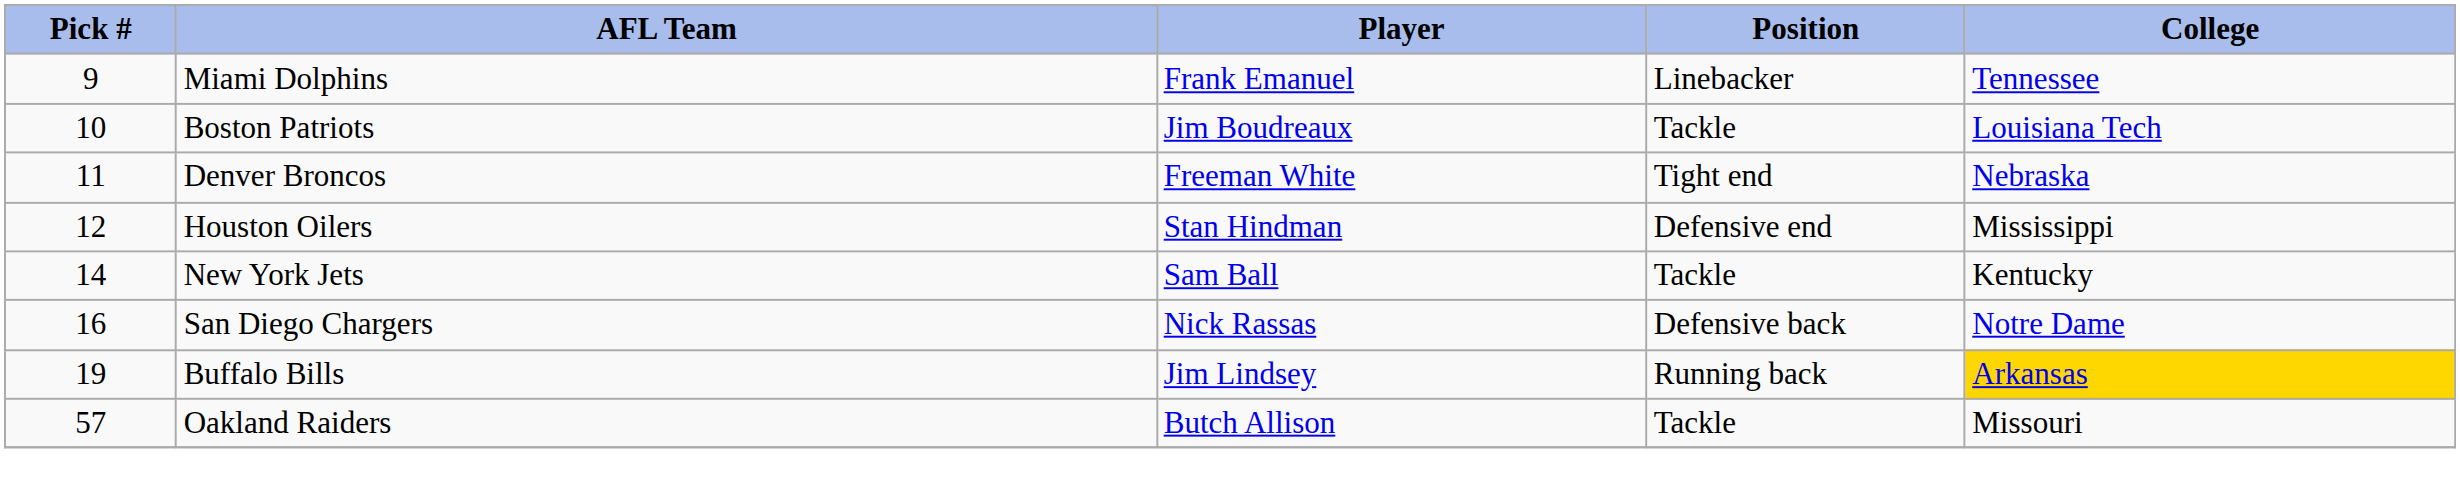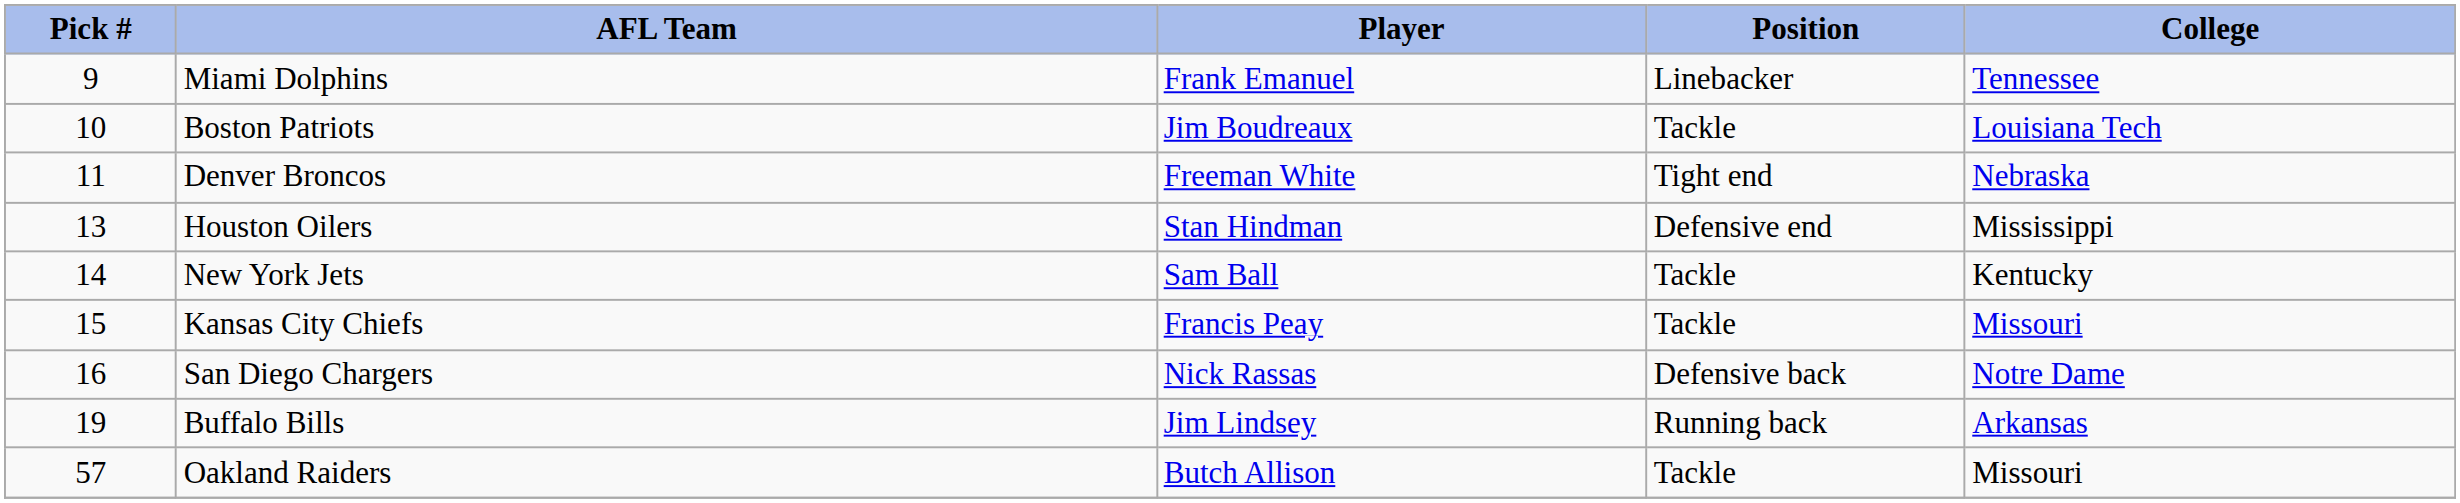 <table class="wikitable sortable sortable" style="width: 100%">
 <tr>
 <th style="background:#A8BDEC;" width=7%>Pick #</th>
 <th width=40% style="background:#A8BDEC;">AFL Team</th>
 <th width=20% style="background:#A8BDEC;">Player</th>
 <th width=13% style="background:#A8BDEC;">Position</th>
 <th style="background:#A8BDEC;">College</th>
 </tr>
 <tr>
 <td align=center>9</td>
 <td>Miami Dolphins</td>
 <td><a href='#'>Frank Emanuel</a></td>
 <td>Linebacker</td>
 <td><a href='#'>Tennessee</a></td>
 </tr>
 <tr>
 <td align=center>10</td>
 <td>Boston Patriots</td>
 <td><a href='#'>Jim Boudreaux</a></td>
 <td>Tackle</td>
 <td><a href='#'>Louisiana Tech</a></td>
 </tr>
 <tr>
 <td align=center>11</td>
 <td>Denver Broncos</td>
 <td><a href='#'>Freeman White</a></td>
 <td>Tight end</td>
 <td><a href='#'>Nebraska</a></td>
 </tr>
 <tr>
-<td align=center>12</td>
+<td align=center>13</td>
 <td>Houston Oilers</td>
 <td><a href='#'>Stan Hindman</a></td>
 <td>Defensive end</td>
 <td>Mississippi</td>
 </tr>
 <tr>
 <td align=center>14</td>
 <td>New York Jets</td>
 <td><a href='#'>Sam Ball</a></td>
 <td>Tackle</td>
 <td>Kentucky</td>
 </tr>
 <tr>
+<td align=center>15</td>
+<td>Kansas City Chiefs</td>
+<td><a href='#'>Francis Peay</a></td>
+<td>Tackle</td>
+<td><a href='#'>Missouri</a></td>
+</tr>
+<tr>
 <td align=center>16</td>
 <td>San Diego Chargers</td>
 <td><a href='#'>Nick Rassas</a></td>
 <td>Defensive back</td>
 <td><a href='#'>Notre Dame</a></td>
 </tr>
 <tr>
 <td align=center>19</td>
 <td>Buffalo Bills</td>
 <td><a href='#'>Jim Lindsey</a></td>
 <td>Running back</td>
-<td style="background: gold;"><a href='#'>Arkansas</a></td>
+<td><a href='#'>Arkansas</a></td>
 </tr>
 <tr>
 <td align=center>57</td>
 <td>Oakland Raiders</td>
 <td><a href='#'>Butch Allison</a></td>
 <td>Tackle</td>
 <td>Missouri</td>
 </tr>
 <tr>
 </tr>
 </table>
